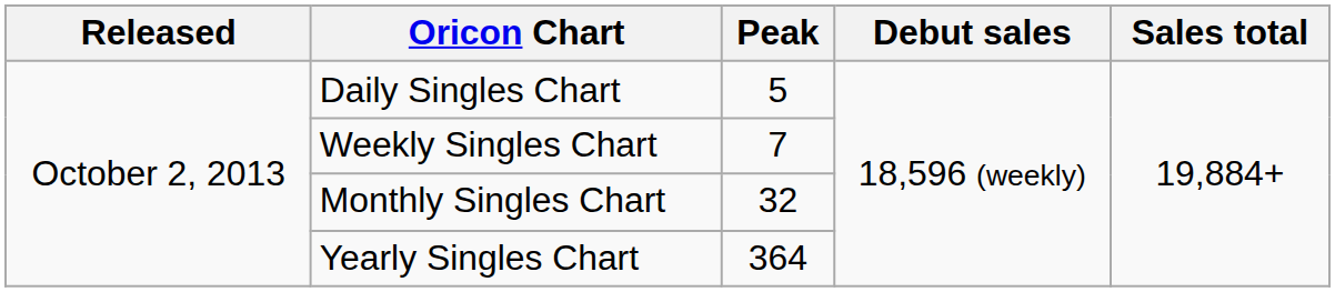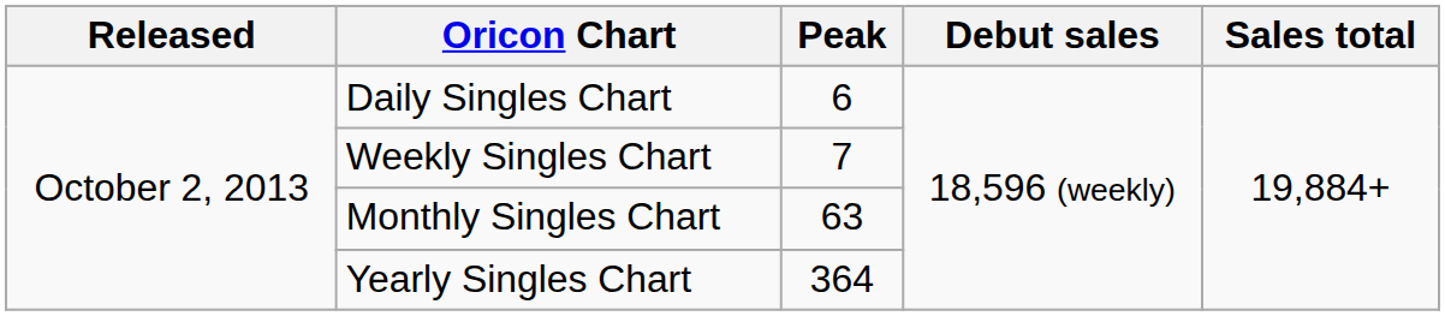 <table class="wikitable" style="width:600px;">
 <tr>
 <th style="text-align:center;">Released</th>
 <th style="text-align:center;"><a href='#'>Oricon</a> Chart</th>
 <th style="text-align:center;">Peak</th>
 <th style="text-align:center;">Debut sales</th>
 <th style="text-align:center;">Sales total</th>
 </tr>
 <tr>
 <td style="text-align:center;" rowspan="4">October 2, 2013</td>
 <td align="left">Daily Singles Chart</td>
-<td style="text-align:center;">5</td>
+<td style="text-align:center;">6</td>
 <td style="text-align:center;" rowspan="4">18,596 <small>(weekly)</small></td>
 <td style="text-align:center;" rowspan="4">19,884+</td>
 </tr>
 <tr>
 <td align="left">Weekly Singles Chart</td>
 <td style="text-align:center;">7</td>
 </tr>
 <tr>
 <td align="left">Monthly Singles Chart</td>
-<td style="text-align:center;">32</td>
+<td style="text-align:center;">63</td>
 </tr>
 <tr>
 <td align="left">Yearly Singles Chart</td>
 <td style="text-align:center;">364</td>
 </tr>
 </table>
